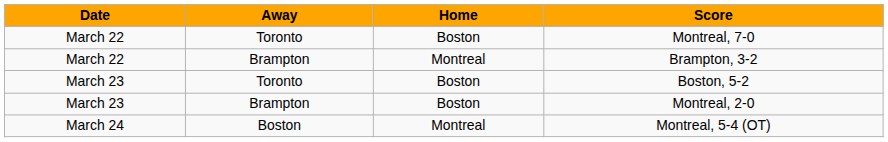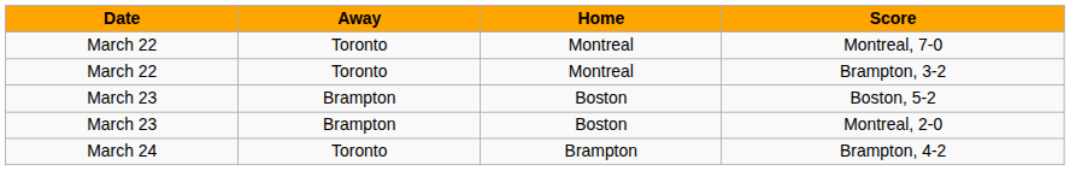 <table class="wikitable" style="width:80%;">
 <tr style="text-align:center; background:orange; color:black;">
 <td><strong>Date</strong></td>
 <td><strong>Away</strong></td>
 <td><strong>Home</strong></td>
 <td><strong>Score</strong></td>
 </tr>
 <tr style="text-align:center;" bgcolor="">
 <td>March 22</td>
 <td>Toronto</td>
-<td>Boston</td>
+<td>Montreal</td>
 <td>Montreal, 7-0</td>
 </tr>
 <tr style="text-align:center;" bgcolor="">
 <td>March 22</td>
-<td>Brampton</td>
+<td>Toronto</td>
 <td>Montreal</td>
 <td>Brampton, 3-2</td>
 </tr>
 <tr style="text-align:center;" bgcolor="">
 <td>March 23</td>
-<td>Toronto</td>
+<td>Brampton</td>
 <td>Boston</td>
 <td>Boston, 5-2</td>
 </tr>
 <tr style="text-align:center;" bgcolor="">
 <td>March 23</td>
 <td>Brampton</td>
 <td>Boston</td>
 <td>Montreal, 2-0</td>
 </tr>
 <tr style="text-align:center;" bgcolor="">
 <td>March 24</td>
-<td>Boston</td>
-<td>Montreal</td>
-<td>Montreal, 5-4 (OT)</td>
+<td>Toronto</td>
+<td>Brampton</td>
+<td>Brampton, 4-2</td>
 </tr>
 </table>
